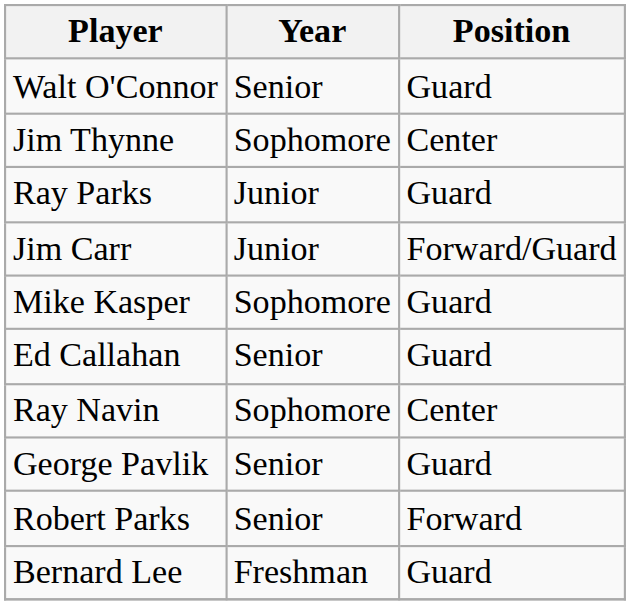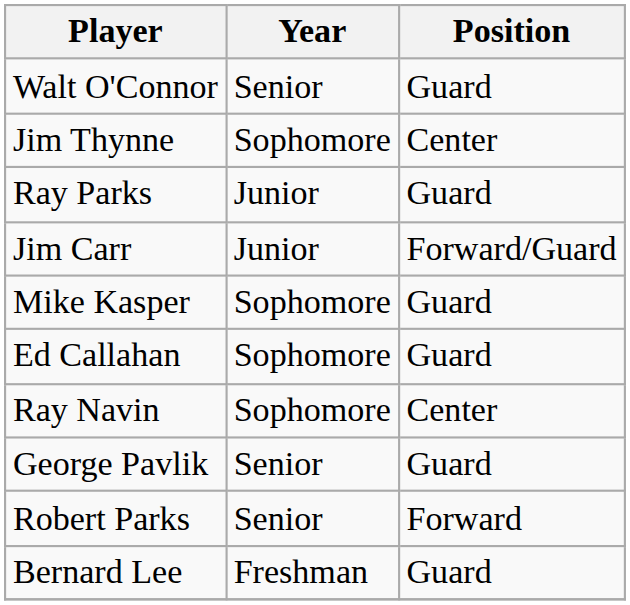 <table class="wikitable">
 <tr>
 <th>Player</th>
 <th>Year</th>
 <th>Position</th>
 </tr>
 <tr>
 <td>Walt O'Connor</td>
 <td>Senior</td>
 <td>Guard</td>
 </tr>
 <tr>
 <td>Jim Thynne</td>
 <td>Sophomore</td>
 <td>Center</td>
 </tr>
 <tr>
 <td>Ray Parks</td>
 <td>Junior</td>
 <td>Guard</td>
 </tr>
 <tr>
 <td>Jim Carr</td>
 <td>Junior</td>
 <td>Forward/Guard</td>
 </tr>
 <tr>
 <td>Mike Kasper</td>
 <td>Sophomore</td>
 <td>Guard</td>
 </tr>
 <tr>
 <td>Ed Callahan</td>
-<td>Senior</td>
+<td>Sophomore</td>
 <td>Guard</td>
 </tr>
 <tr>
 <td>Ray Navin</td>
 <td>Sophomore</td>
 <td>Center</td>
 </tr>
 <tr>
 <td>George Pavlik</td>
 <td>Senior</td>
 <td>Guard</td>
 </tr>
 <tr>
 <td>Robert Parks</td>
 <td>Senior</td>
 <td>Forward</td>
 </tr>
 <tr>
 <td>Bernard Lee</td>
 <td>Freshman</td>
 <td>Guard</td>
 </tr>
 <tr>
 </tr>
 </table>
